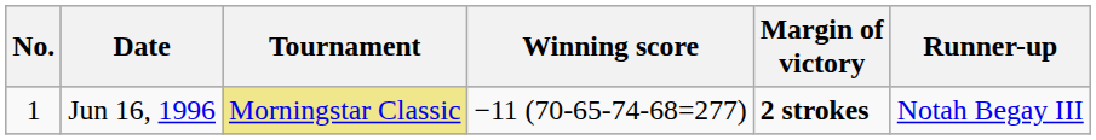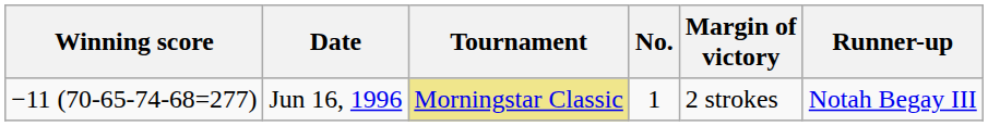 <table class="wikitable" style="font-size:95%;">
 <tr>
-<th>No.</th>
+<th>Winning score</th>
 <th>Date</th>
 <th>Tournament</th>
-<th>Winning score</th>
+<th>No.</th>
 <th>Margin of<br>victory</th>
 <th>Runner-up</th>
 </tr>
 <tr>
-<td align=center>1</td>
+<td>−11 (70-65-74-68=277)</td>
 <td align=right>Jun 16, <a href='#'>1996</a></td>
 <td style="background: khaki;"><a href='#'>Morningstar Classic</a></td>
-<td>−11 (70-65-74-68=277)</td>
-<td><strong>2 strokes</strong></td>
+<td align=center>1</td>
+<td>2 strokes</td>
 <td> <a href='#'>Notah Begay III</a></td>
 </tr>
 </table>
